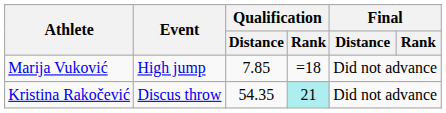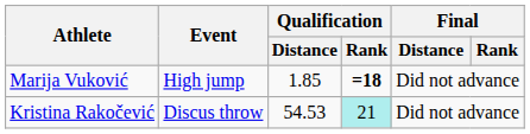 <table class="wikitable" style="font-size:90%">
 <tr>
 <th rowspan=2>Athlete</th>
 <th rowspan=2>Event</th>
 <th colspan=2>Qualification</th>
 <th colspan=2>Final</th>
 </tr>
 <tr style="font-size:95%">
 <th>Distance</th>
 <th>Rank</th>
 <th>Distance</th>
 <th>Rank</th>
 </tr>
 <tr align=center>
 <td align=left><a href='#'>Marija Vuković</a></td>
 <td style="text-align:left;"><a href='#'>High jump</a></td>
-<td>7.85</td>
-<td>=18</td>
+<td>1.85</td>
+<td><strong>=18</strong></td>
 <td colspan=2>Did not advance</td>
 </tr>
 <tr align=center>
 <td align=left><a href='#'>Kristina Rakočević</a></td>
 <td style="text-align:left;"><a href='#'>Discus throw</a></td>
-<td>54.35</td>
+<td>54.53</td>
 <td style="background: paleturquoise;">21</td>
 <td colspan=2>Did not advance</td>
 </tr>
 </table>
